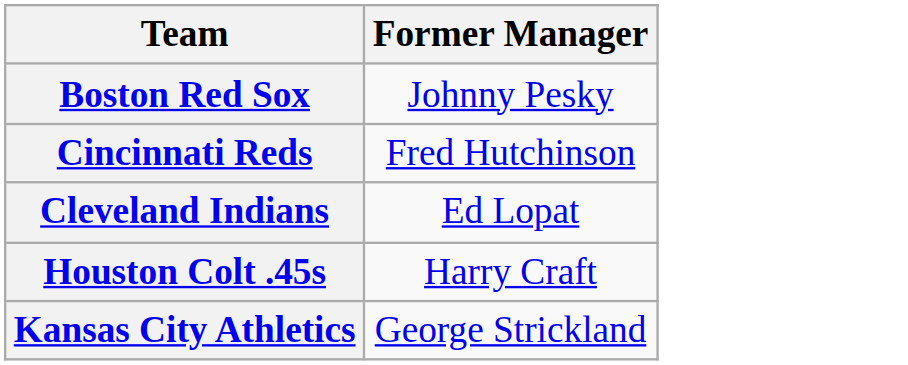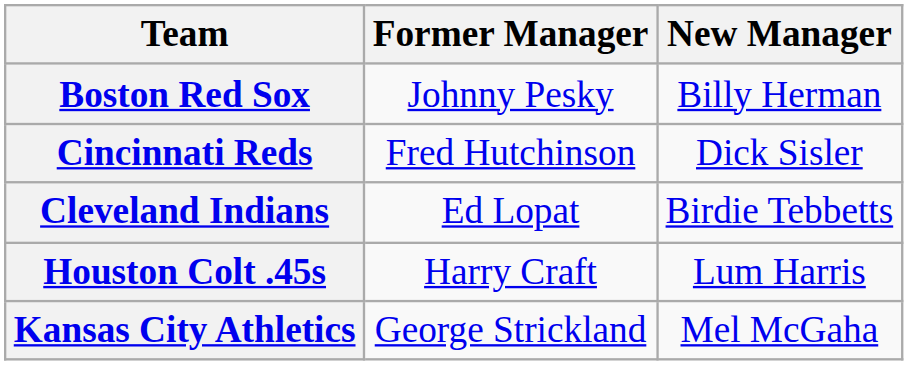 <table class="wikitable plainrowheaders" style="text-align:center;">
 <tr>
 <th>Team</th>
 <th>Former Manager</th>
+<th>New Manager</th>
 </tr>
 <tr>
 <th scope="row" style="text-align:center;"><a href='#'>Boston Red Sox</a></th>
 <td><a href='#'>Johnny Pesky</a></td>
+<td><a href='#'>Billy Herman</a></td>
 </tr>
 <tr>
 <th scope="row" style="text-align:center;"><a href='#'>Cincinnati Reds</a></th>
 <td><a href='#'>Fred Hutchinson</a></td>
+<td><a href='#'>Dick Sisler</a></td>
 </tr>
 <tr>
 <th scope="row" style="text-align:center;"><a href='#'>Cleveland Indians</a></th>
 <td><a href='#'>Ed Lopat</a></td>
+<td><a href='#'>Birdie Tebbetts</a></td>
 </tr>
 <tr>
 <th scope="row" style="text-align:center;"><a href='#'>Houston Colt .45s</a></th>
 <td><a href='#'>Harry Craft</a></td>
+<td><a href='#'>Lum Harris</a></td>
 </tr>
 <tr>
 <th scope="row" style="text-align:center;"><a href='#'>Kansas City Athletics</a></th>
 <td><a href='#'>George Strickland</a></td>
+<td><a href='#'>Mel McGaha</a></td>
 </tr>
 </table>
